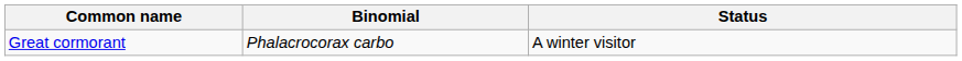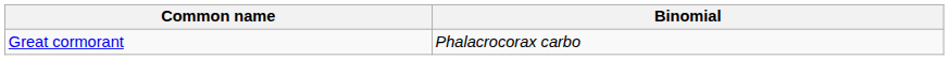 <table width=60% class="wikitable">
 <tr>
 <th width=25%>Common name</th>
 <th width=30%>Binomial</th>
-<th width=45%>Status</th>
 </tr>
 <tr>
 <td><a href='#'>Great cormorant</a></td>
 <td><em>Phalacrocorax carbo</em></td>
-<td>A winter visitor</td>
 </tr>
 </table>
